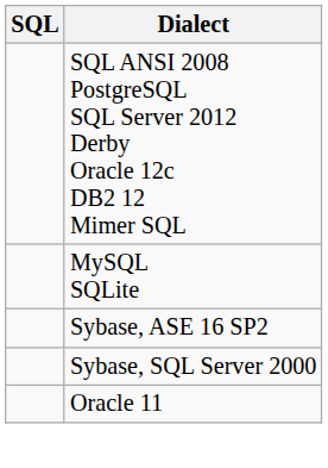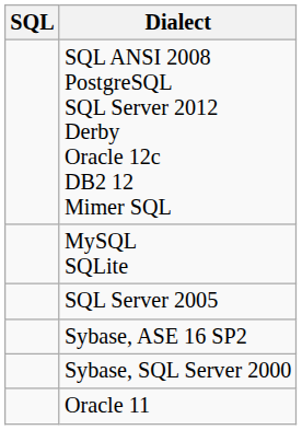 <table class="wikitable">
 <tr>
 <th>SQL</th>
 <th>Dialect</th>
 </tr>
 <tr>
 <td><br></td>
 <td>SQL ANSI 2008<br>PostgreSQL<br>SQL Server 2012<br>Derby<br>Oracle 12c<br>DB2 12<br>Mimer SQL</td>
 </tr>
 <tr>
 <td><br></td>
 <td>MySQL<br>SQLite</td>
 </tr>
 <tr>
 <td><br></td>
+<td>SQL Server 2005</td>
+</tr>
+<tr>
+<td><br></td>
 <td>Sybase, ASE 16 SP2</td>
 </tr>
 <tr>
 <td><br></td>
 <td>Sybase, SQL Server 2000</td>
 </tr>
 <tr>
 <td><br></td>
 <td>Oracle 11</td>
 </tr>
 </table>
